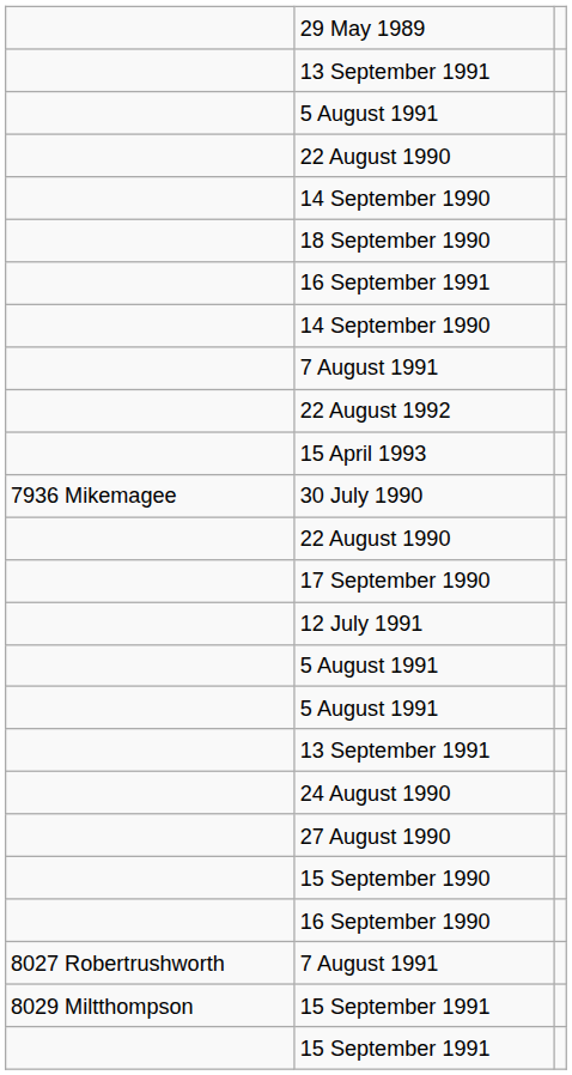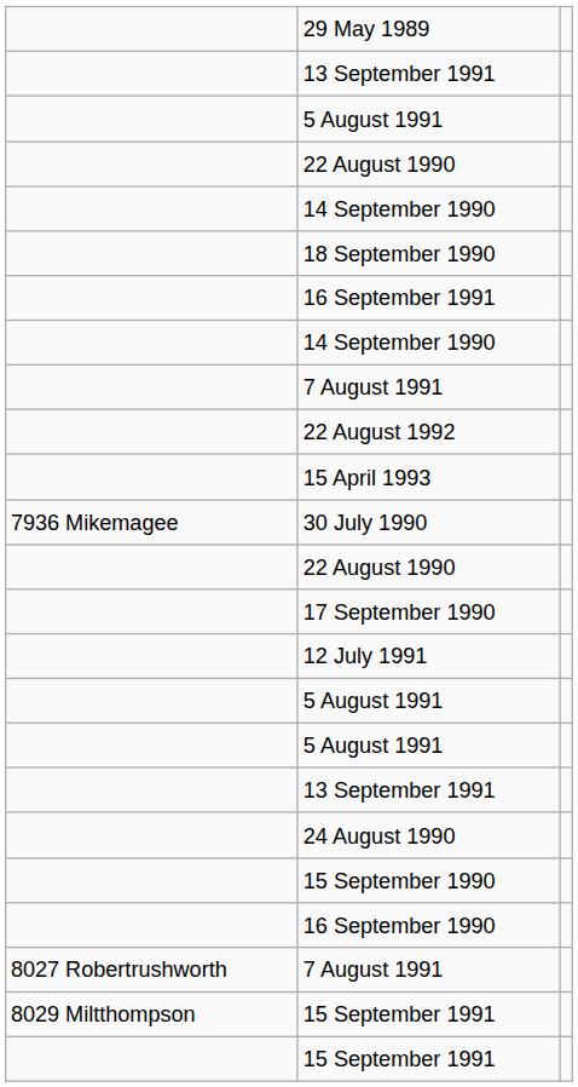 <table class="wikitable" style="font-size: 89%; float: left; width: 26em; margin-right: 1em; height: 700px">
 <tr>
 <td></td>
 <td>29 May 1989</td>
 <td></td>
 </tr>
 <tr>
 <td></td>
 <td>13 September 1991</td>
 <td></td>
 </tr>
 <tr>
 <td></td>
 <td>5 August 1991</td>
 <td></td>
 </tr>
 <tr>
 <td></td>
 <td>22 August 1990</td>
 <td></td>
 </tr>
 <tr>
 <td></td>
 <td>14 September 1990</td>
 <td></td>
 </tr>
 <tr>
 <td></td>
 <td>18 September 1990</td>
 <td></td>
 </tr>
 <tr>
 <td></td>
 <td>16 September 1991</td>
 <td></td>
 </tr>
 <tr>
 <td></td>
 <td>14 September 1990</td>
 <td></td>
 </tr>
 <tr>
 <td></td>
 <td>7 August 1991</td>
 <td></td>
 </tr>
 <tr>
 <td></td>
 <td>22 August 1992</td>
 <td></td>
 </tr>
 <tr>
 <td></td>
 <td>15 April 1993</td>
 <td></td>
 </tr>
 <tr>
 <td>7936 Mikemagee</td>
 <td>30 July 1990</td>
 <td></td>
 </tr>
 <tr>
 <td></td>
 <td>22 August 1990</td>
 <td></td>
 </tr>
 <tr>
 <td></td>
 <td>17 September 1990</td>
 <td></td>
 </tr>
 <tr>
 <td></td>
 <td>12 July 1991</td>
 <td></td>
 </tr>
 <tr>
 <td></td>
 <td>5 August 1991</td>
 <td></td>
 </tr>
 <tr>
 <td></td>
 <td>5 August 1991</td>
 <td></td>
 </tr>
 <tr>
 <td></td>
 <td>13 September 1991</td>
 <td></td>
 </tr>
 <tr>
 <td></td>
 <td>24 August 1990</td>
 <td></td>
 </tr>
 <tr>
 <td></td>
-<td>27 August 1990</td>
-<td></td>
-</tr>
-<tr>
-<td></td>
 <td>15 September 1990</td>
 <td></td>
 </tr>
 <tr>
 <td></td>
 <td>16 September 1990</td>
 <td></td>
 </tr>
 <tr>
 <td>8027 Robertrushworth</td>
 <td>7 August 1991</td>
 <td></td>
 </tr>
 <tr>
 <td>8029 Miltthompson</td>
 <td>15 September 1991</td>
 <td></td>
 </tr>
 <tr>
 <td></td>
 <td>15 September 1991</td>
 <td></td>
 </tr>
 </table>
